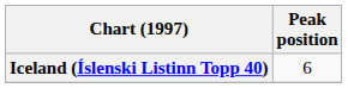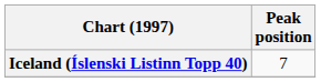 <table class="wikitable sortable plainrowheaders" style="text-align:center">
 <tr>
 <th>Chart (1997)</th>
 <th>Peak<br>position</th>
 </tr>
 <tr>
 <th scope="row">Iceland (<a href='#'>Íslenski Listinn Topp 40</a>)</th>
-<td>6</td>
+<td>7</td>
 </tr>
 <tr>
 </tr>
 <tr>
 </tr>
 </table>
